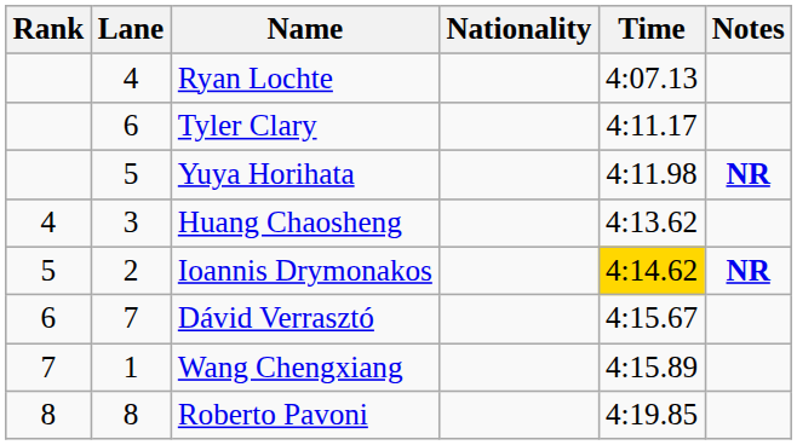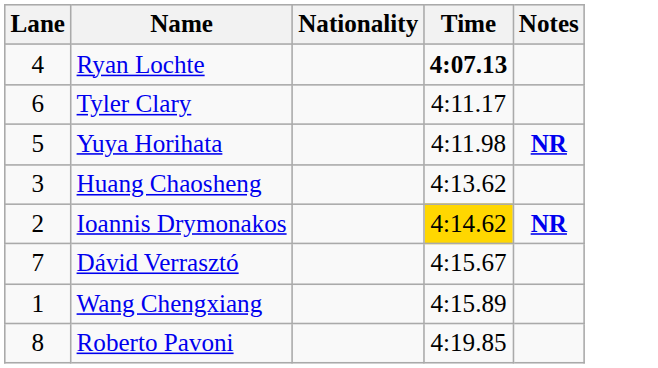 <table class="wikitable sortable" style="text-align:center">
 <tr>
-<th>Rank</th>
 <th>Lane</th>
 <th>Name</th>
 <th>Nationality</th>
 <th>Time</th>
 <th>Notes</th>
 </tr>
 <tr>
-<td></td>
 <td>4</td>
 <td align=left><a href='#'>Ryan Lochte</a></td>
 <td align=left></td>
-<td>4:07.13</td>
+<td><strong>4:07.13</strong></td>
 <td></td>
 </tr>
 <tr>
-<td></td>
 <td>6</td>
 <td align=left><a href='#'>Tyler Clary</a></td>
 <td align=left></td>
 <td>4:11.17</td>
 <td></td>
 </tr>
 <tr>
-<td></td>
 <td>5</td>
 <td align=left><a href='#'>Yuya Horihata</a></td>
 <td align=left></td>
 <td>4:11.98</td>
 <td><strong><a href='#'>NR</a></strong></td>
 </tr>
 <tr>
-<td>4</td>
 <td>3</td>
 <td align=left><a href='#'>Huang Chaosheng</a></td>
 <td align=left></td>
 <td>4:13.62</td>
 <td></td>
 </tr>
 <tr>
-<td>5</td>
 <td>2</td>
 <td align=left><a href='#'>Ioannis Drymonakos</a></td>
 <td align=left></td>
 <td style="background: gold;">4:14.62</td>
 <td><strong><a href='#'>NR</a></strong></td>
 </tr>
 <tr>
-<td>6</td>
 <td>7</td>
 <td align=left><a href='#'>Dávid Verrasztó</a></td>
 <td align=left></td>
 <td>4:15.67</td>
 <td></td>
 </tr>
 <tr>
-<td>7</td>
 <td>1</td>
 <td align=left><a href='#'>Wang Chengxiang</a></td>
 <td align=left></td>
 <td>4:15.89</td>
 <td></td>
 </tr>
 <tr>
 <td>8</td>
-<td>8</td>
 <td align=left><a href='#'>Roberto Pavoni</a></td>
 <td align=left></td>
 <td>4:19.85</td>
 <td></td>
 </tr>
 </table>
